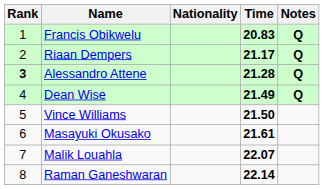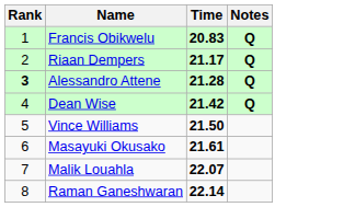 <table class="wikitable sortable" style="text-align:center">
 <tr>
 <th>Rank</th>
 <th>Name</th>
-<th>Nationality</th>
 <th>Time</th>
 <th>Notes</th>
 </tr>
 <tr bgcolor=ccffcc>
 <td>1</td>
 <td align=left><a href='#'>Francis Obikwelu</a></td>
-<td align=left></td>
 <td><strong>20.83</strong></td>
 <td><strong>Q</strong></td>
 </tr>
 <tr bgcolor=ccffcc>
 <td>2</td>
 <td align=left><a href='#'>Riaan Dempers</a></td>
-<td align=left></td>
 <td><strong>21.17</strong></td>
 <td><strong>Q</strong></td>
 </tr>
 <tr bgcolor=ccffcc>
 <td><strong>3</strong></td>
 <td align=left><a href='#'>Alessandro Attene</a></td>
-<td align=left></td>
 <td><strong>21.28</strong></td>
 <td><strong>Q</strong></td>
 </tr>
 <tr bgcolor=ccffcc>
 <td>4</td>
 <td align=left><a href='#'>Dean Wise</a></td>
-<td align=left></td>
-<td><strong>21.49</strong></td>
+<td><strong>21.42</strong></td>
 <td><strong>Q</strong></td>
 </tr>
 <tr>
 <td>5</td>
 <td align=left><a href='#'>Vince Williams</a></td>
-<td align=left></td>
 <td><strong>21.50</strong></td>
 <td></td>
 </tr>
 <tr>
 <td>6</td>
 <td align=left><a href='#'>Masayuki Okusako</a></td>
-<td align=left></td>
 <td><strong>21.61</strong></td>
 <td></td>
 </tr>
 <tr>
 <td>7</td>
 <td align=left><a href='#'>Malik Louahla</a></td>
-<td align=left></td>
 <td><strong>22.07</strong></td>
 <td></td>
 </tr>
 <tr>
 <td>8</td>
 <td align=left><a href='#'>Raman Ganeshwaran</a></td>
-<td align=left></td>
 <td><strong>22.14</strong></td>
 <td></td>
 </tr>
 </table>
